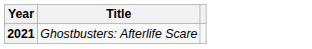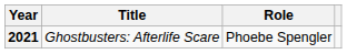 <table class="wikitable plainrowheaders sortable">
 <tr>
 <th scope="col">Year</th>
 <th scope="col">Title</th>
+<th scope="col">Role</th>
 <th scope="col" class="unsortable"></th>
 </tr>
 <tr>
 <th scope="row">2021</th>
 <td><em>Ghostbusters: Afterlife Scare</em></td>
+<td>Phoebe Spengler</td>
 <td></td>
 </tr>
 </table>
